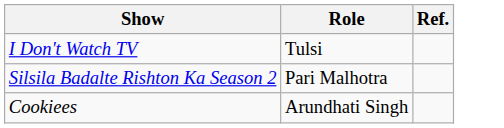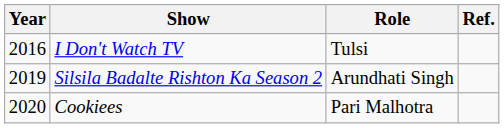 <table class="wikitable sortable">
 <tr>
+<th>Year</th>
 <th>Show</th>
 <th>Role</th>
 <th>Ref.</th>
 </tr>
 <tr>
+<td>2016</td>
 <td><em><a href='#'>I Don't Watch TV</a></em></td>
 <td>Tulsi</td>
 <td></td>
 </tr>
 <tr>
+<td>2019</td>
 <td><em><a href='#'>Silsila Badalte Rishton Ka Season 2</a></em></td>
+<td>Arundhati Singh</td>
+<td></td>
+</tr>
+<tr>
+<td>2020</td>
+<td><em>Cookiees</em></td>
 <td>Pari Malhotra</td>
 <td></td>
 </tr>
-<tr>
-<td><em>Cookiees</em></td>
-<td>Arundhati Singh</td>
-<td></td>
-</tr>
 </table>
